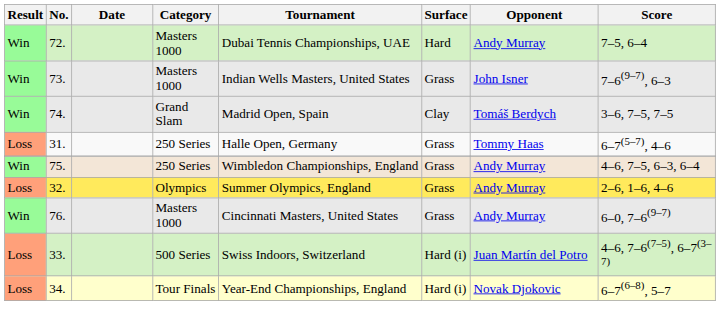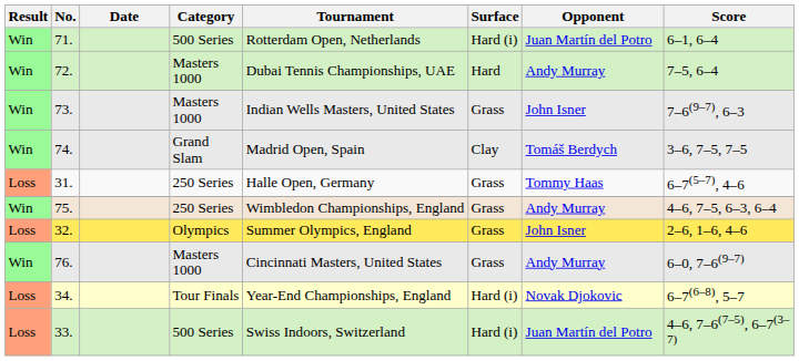 <table class="sortable wikitable">
 <tr>
 <th>Result</th>
 <th>No.</th>
 <th style="width:100px">Date</th>
 <th style="width:75px">Category</th>
 <th style="width:260px">Tournament</th>
 <th style="width:50px">Surface</th>
 <th style="width:160px">Opponent</th>
 <th style="width:150px" class="unsortable">Score</th>
+</tr>
+<tr style="background:#d4f1c5;">
+<td style="background:#98fb98;">Win</td>
+<td>71.</td>
+<td></td>
+<td>500 Series</td>
+<td>Rotterdam Open, Netherlands </td>
+<td>Hard (i)</td>
+<td> <a href='#'>Juan Martín del Potro</a></td>
+<td>6–1, 6–4</td>
 </tr>
 <tr style="background:#d4f1c5;">
 <td style="background:#98fb98;">Win</td>
 <td>72.</td>
 <td></td>
 <td>Masters 1000</td>
 <td>Dubai Tennis Championships, UAE </td>
 <td>Hard</td>
 <td> <a href='#'>Andy Murray</a></td>
 <td>7–5, 6–4</td>
 </tr>
 <tr style="background:#e9e9e9;">
 <td style="background:#98fb98;">Win</td>
 <td>73.</td>
 <td></td>
 <td>Masters 1000</td>
 <td>Indian Wells Masters, United States </td>
 <td>Grass</td>
 <td> <a href='#'>John Isner</a></td>
 <td>7–6<sup>(9–7)</sup>, 6–3</td>
 </tr>
 <tr style="background:#e9e9e9;">
 <td style="background:#98fb98;">Win</td>
 <td>74.</td>
 <td></td>
 <td>Grand Slam</td>
 <td>Madrid Open, Spain </td>
 <td>Clay</td>
 <td> <a href='#'>Tomáš Berdych</a></td>
 <td>3–6, 7–5, 7–5</td>
 </tr>
 <tr>
 <td style="background:#ffa07a;">Loss</td>
 <td>31.</td>
 <td></td>
 <td>250 Series</td>
 <td>Halle Open, Germany</td>
 <td>Grass</td>
 <td> <a href='#'>Tommy Haas</a></td>
 <td>6–7<sup>(5–7)</sup>, 4–6</td>
 </tr>
 <tr>
 </tr>
 <tr style="background:#f3e6d7;">
 <td style="background:#98fb98;">Win</td>
 <td>75.</td>
 <td></td>
 <td>250 Series</td>
 <td>Wimbledon Championships, England </td>
 <td>Grass</td>
 <td> <a href='#'>Andy Murray</a></td>
 <td>4–6, 7–5, 6–3, 6–4</td>
 </tr>
 <tr style="background:#ffea5c;">
 <td style="background:#ffa07a;">Loss</td>
 <td>32.</td>
 <td></td>
 <td>Olympics</td>
 <td>Summer Olympics, England</td>
 <td>Grass</td>
-<td> <a href='#'>Andy Murray</a></td>
+<td> <a href='#'>John Isner</a></td>
 <td>2–6, 1–6, 4–6</td>
 </tr>
 <tr style="background:#e9e9e9;">
 <td style="background:#98fb98;">Win</td>
 <td>76.</td>
 <td></td>
 <td>Masters 1000</td>
 <td>Cincinnati Masters, United States </td>
 <td>Grass</td>
 <td> <a href='#'>Andy Murray</a></td>
 <td>6–0, 7–6<sup>(9–7)</sup></td>
 </tr>
+<tr style="background:#ffc;">
+<td style="background:#ffa07a;">Loss</td>
+<td>34.</td>
+<td></td>
+<td>Tour Finals</td>
+<td>Year-End Championships, England</td>
+<td>Hard (i)</td>
+<td> <a href='#'>Novak Djokovic</a></td>
+<td>6–7<sup>(6–8)</sup>, 5–7</td>
+</tr>
 <tr style="background:#d4f1c5;">
 <td style="background:#ffa07a;">Loss</td>
 <td>33.</td>
 <td></td>
 <td>500 Series</td>
 <td>Swiss Indoors, Switzerland</td>
 <td>Hard (i)</td>
 <td> <a href='#'>Juan Martín del Potro</a></td>
 <td>4–6, 7–6<sup>(7–5)</sup>, 6–7<sup>(3–7)</sup></td>
 </tr>
-<tr style="background:#ffc;">
-<td style="background:#ffa07a;">Loss</td>
-<td>34.</td>
-<td></td>
-<td>Tour Finals</td>
-<td>Year-End Championships, England</td>
-<td>Hard (i)</td>
-<td> <a href='#'>Novak Djokovic</a></td>
-<td>6–7<sup>(6–8)</sup>, 5–7</td>
-</tr>
 </table>
